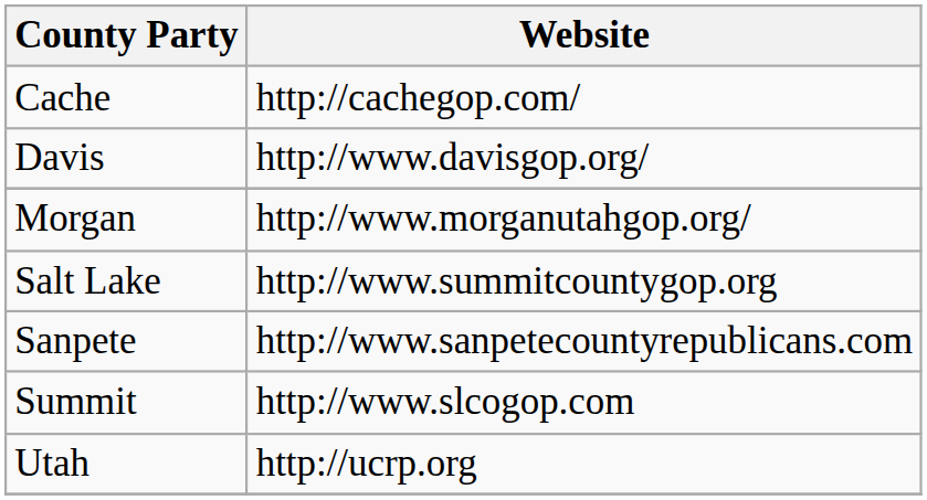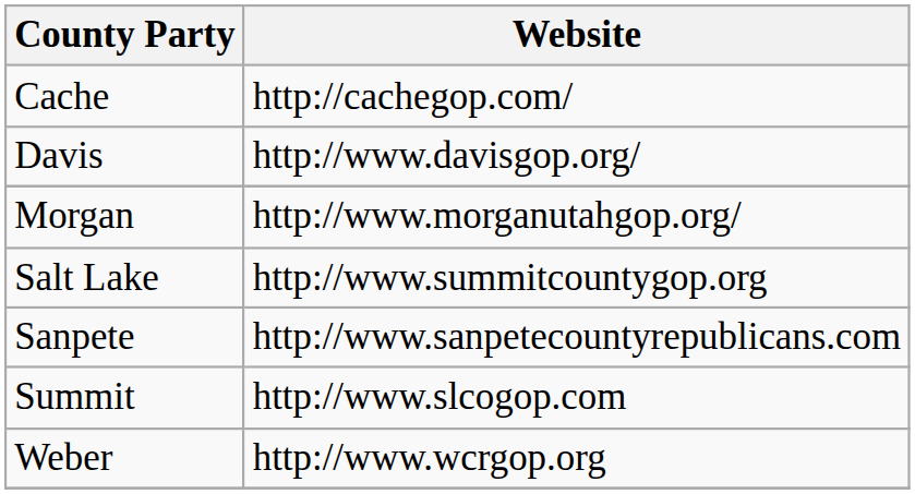 <table class=wikitable>
 <tr>
 <th>County Party</th>
 <th>Website</th>
 </tr>
 <tr>
 <td>Cache</td>
 <td>http://cachegop.com/</td>
 </tr>
 <tr>
 <td>Davis</td>
 <td>http://www.davisgop.org/</td>
 </tr>
 <tr>
 </tr>
 <tr>
 <td>Morgan</td>
 <td>http://www.morganutahgop.org/</td>
 </tr>
 <tr>
 <td>Salt Lake</td>
 <td>http://www.summitcountygop.org</td>
 </tr>
 <tr>
 <td>Sanpete</td>
 <td>http://www.sanpetecountyrepublicans.com</td>
 </tr>
 <tr>
 <td>Summit</td>
 <td>http://www.slcogop.com</td>
 </tr>
 <tr>
-<td>Utah</td>
-<td>http://ucrp.org</td>
+<td>Weber</td>
+<td>http://www.wcrgop.org</td>
 </tr>
 <tr>
 </tr>
 </table>
